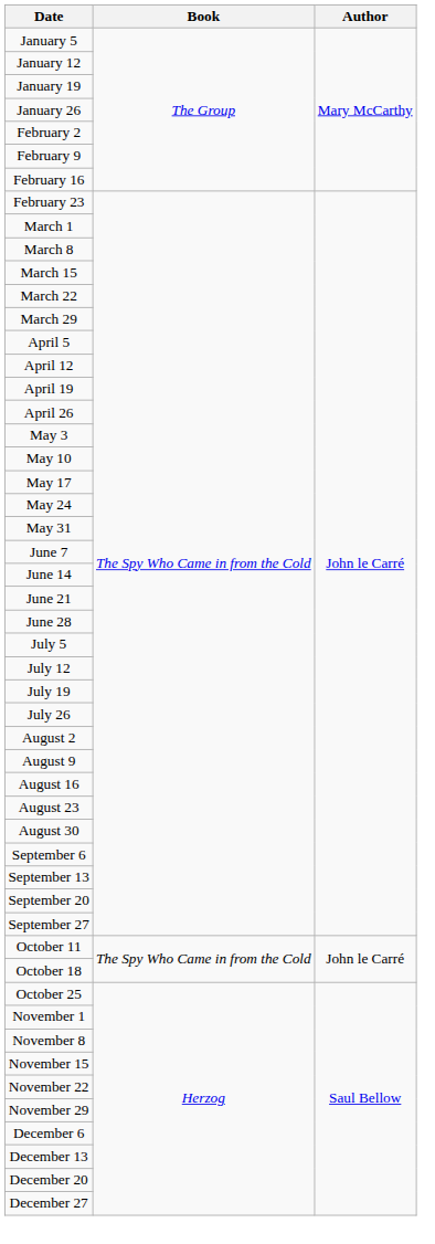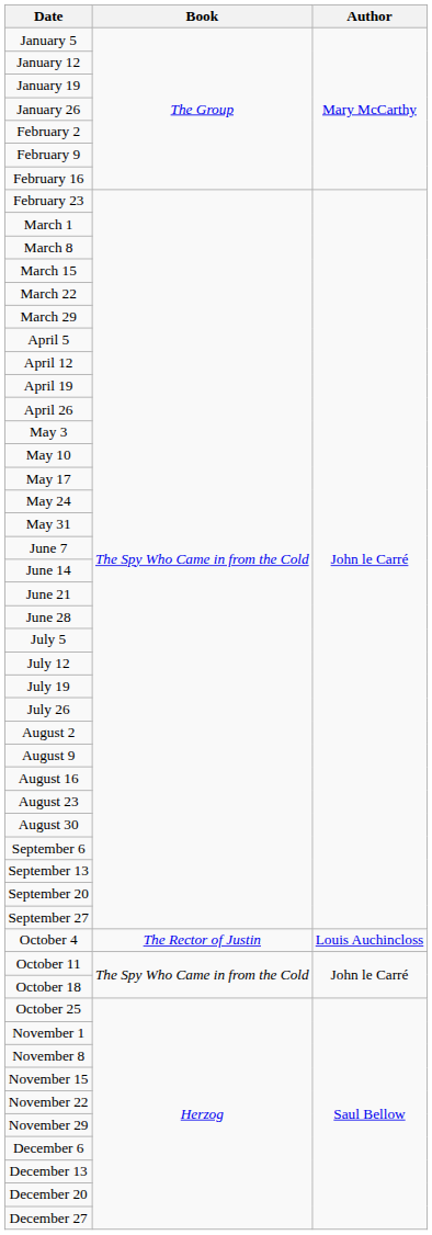 <table class="wikitable sortable" style="text-align: center">
 <tr>
 <th>Date</th>
 <th>Book</th>
 <th>Author</th>
 </tr>
 <tr>
 <td>January 5</td>
 <td rowspan=7><em><a href='#'>The Group</a></em></td>
 <td rowspan=7><a href='#'>Mary McCarthy</a></td>
 </tr>
 <tr>
 <td>January 12</td>
 </tr>
 <tr>
 <td>January 19</td>
 </tr>
 <tr>
 <td>January 26</td>
 </tr>
 <tr>
 <td>February 2</td>
 </tr>
 <tr>
 <td>February 9</td>
 </tr>
 <tr>
 <td>February 16</td>
 </tr>
 <tr>
 <td>February 23</td>
 <td rowspan=32><em><a href='#'>The Spy Who Came in from the Cold</a></em></td>
 <td rowspan=32><a href='#'>John le Carré</a></td>
 </tr>
 <tr>
 <td>March 1</td>
 </tr>
 <tr>
 <td>March 8</td>
 </tr>
 <tr>
 <td>March 15</td>
 </tr>
 <tr>
 <td>March 22</td>
 </tr>
 <tr>
 <td>March 29</td>
 </tr>
 <tr>
 <td>April 5</td>
 </tr>
 <tr>
 <td>April 12</td>
 </tr>
 <tr>
 <td>April 19</td>
 </tr>
 <tr>
 <td>April 26</td>
 </tr>
 <tr>
 <td>May 3</td>
 </tr>
 <tr>
 <td>May 10</td>
 </tr>
 <tr>
 <td>May 17</td>
 </tr>
 <tr>
 <td>May 24</td>
 </tr>
 <tr>
 <td>May 31</td>
 </tr>
 <tr>
 <td>June 7</td>
 </tr>
 <tr>
 <td>June 14</td>
 </tr>
 <tr>
 <td>June 21</td>
 </tr>
 <tr>
 <td>June 28</td>
 </tr>
 <tr>
 <td>July 5</td>
 </tr>
 <tr>
 <td>July 12</td>
 </tr>
 <tr>
 <td>July 19</td>
 </tr>
 <tr>
 <td>July 26</td>
 </tr>
 <tr>
 <td>August 2</td>
 </tr>
 <tr>
 <td>August 9</td>
 </tr>
 <tr>
 <td>August 16</td>
 </tr>
 <tr>
 <td>August 23</td>
 </tr>
 <tr>
 <td>August 30</td>
 </tr>
 <tr>
 <td>September 6</td>
 </tr>
 <tr>
 <td>September 13</td>
 </tr>
 <tr>
 <td>September 20</td>
 </tr>
 <tr>
 <td>September 27</td>
 </tr>
 <tr>
+<td>October 4</td>
+<td><em><a href='#'>The Rector of Justin</a></em></td>
+<td><a href='#'>Louis Auchincloss</a></td>
+</tr>
+<tr>
 <td>October 11</td>
 <td rowspan=2><em>The Spy Who Came in from the Cold</em></td>
 <td rowspan=2>John le Carré</td>
 </tr>
 <tr>
 <td>October 18</td>
 </tr>
 <tr>
 <td>October 25</td>
 <td rowspan=10><em><a href='#'>Herzog</a></em></td>
 <td rowspan=10><a href='#'>Saul Bellow</a></td>
 </tr>
 <tr>
 <td>November 1</td>
 </tr>
 <tr>
 <td>November 8</td>
 </tr>
 <tr>
 <td>November 15</td>
 </tr>
 <tr>
 <td>November 22</td>
 </tr>
 <tr>
 <td>November 29</td>
 </tr>
 <tr>
 <td>December 6</td>
 </tr>
 <tr>
 <td>December 13</td>
 </tr>
 <tr>
 <td>December 20</td>
 </tr>
 <tr>
 <td>December 27</td>
 </tr>
 </table>
